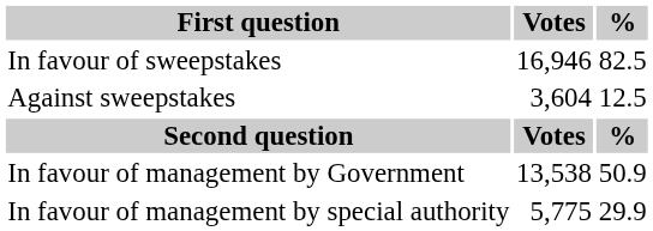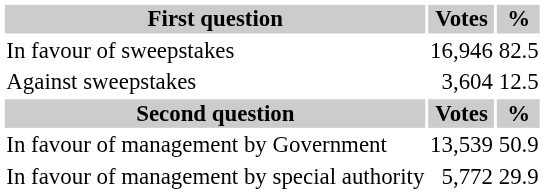 <table>
 <tr bgcolor="CCCCCC">
 <th><strong>First question</strong></th>
 <th>Votes</th>
 <th>%</th>
 </tr>
 <tr>
 <td align=left>In favour of sweepstakes</td>
 <td align=right>16,946</td>
 <td align=right>82.5</td>
 </tr>
 <tr>
 <td align=left>Against sweepstakes</td>
 <td align=right>3,604</td>
 <td align=right>12.5</td>
 </tr>
 <tr bgcolor="CCCCCC">
 <th><strong>Second question</strong></th>
 <th>Votes</th>
 <th>%</th>
 </tr>
 <tr>
 <td align=left>In favour of management by Government</td>
-<td align=right>13,538</td>
+<td align=right>13,539</td>
 <td align=right>50.9</td>
 </tr>
 <tr>
 <td align=left>In favour of management by special authority</td>
-<td align=right>5,775</td>
+<td align=right>5,772</td>
 <td align=right>29.9</td>
 </tr>
 </table>
